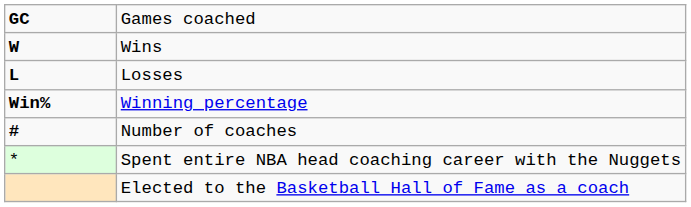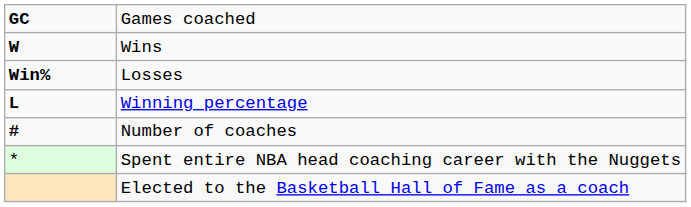 <table class="wikitable">
 <tr>
 <td><strong>GC</strong></td>
 <td>Games coached</td>
 </tr>
 <tr>
 <td><strong>W</strong></td>
 <td>Wins</td>
 </tr>
 <tr>
-<td><strong>L</strong></td>
+<td><strong>Win%</strong></td>
 <td>Losses</td>
 </tr>
 <tr>
-<td><strong>Win%</strong></td>
+<td><strong>L</strong></td>
 <td><a href='#'>Winning percentage</a></td>
 </tr>
 <tr>
 <td><strong>#</strong></td>
 <td>Number of coaches</td>
 </tr>
 <tr>
 <td style="background-color:#ddffdd; width:6em">*</td>
 <td>Spent entire NBA head coaching career with the Nuggets</td>
 </tr>
 <tr>
 <td style="background-color:#FFE6BD; width:6em"></td>
 <td>Elected to the <a href='#'>Basketball Hall of Fame as a coach</a></td>
 </tr>
 </table>
